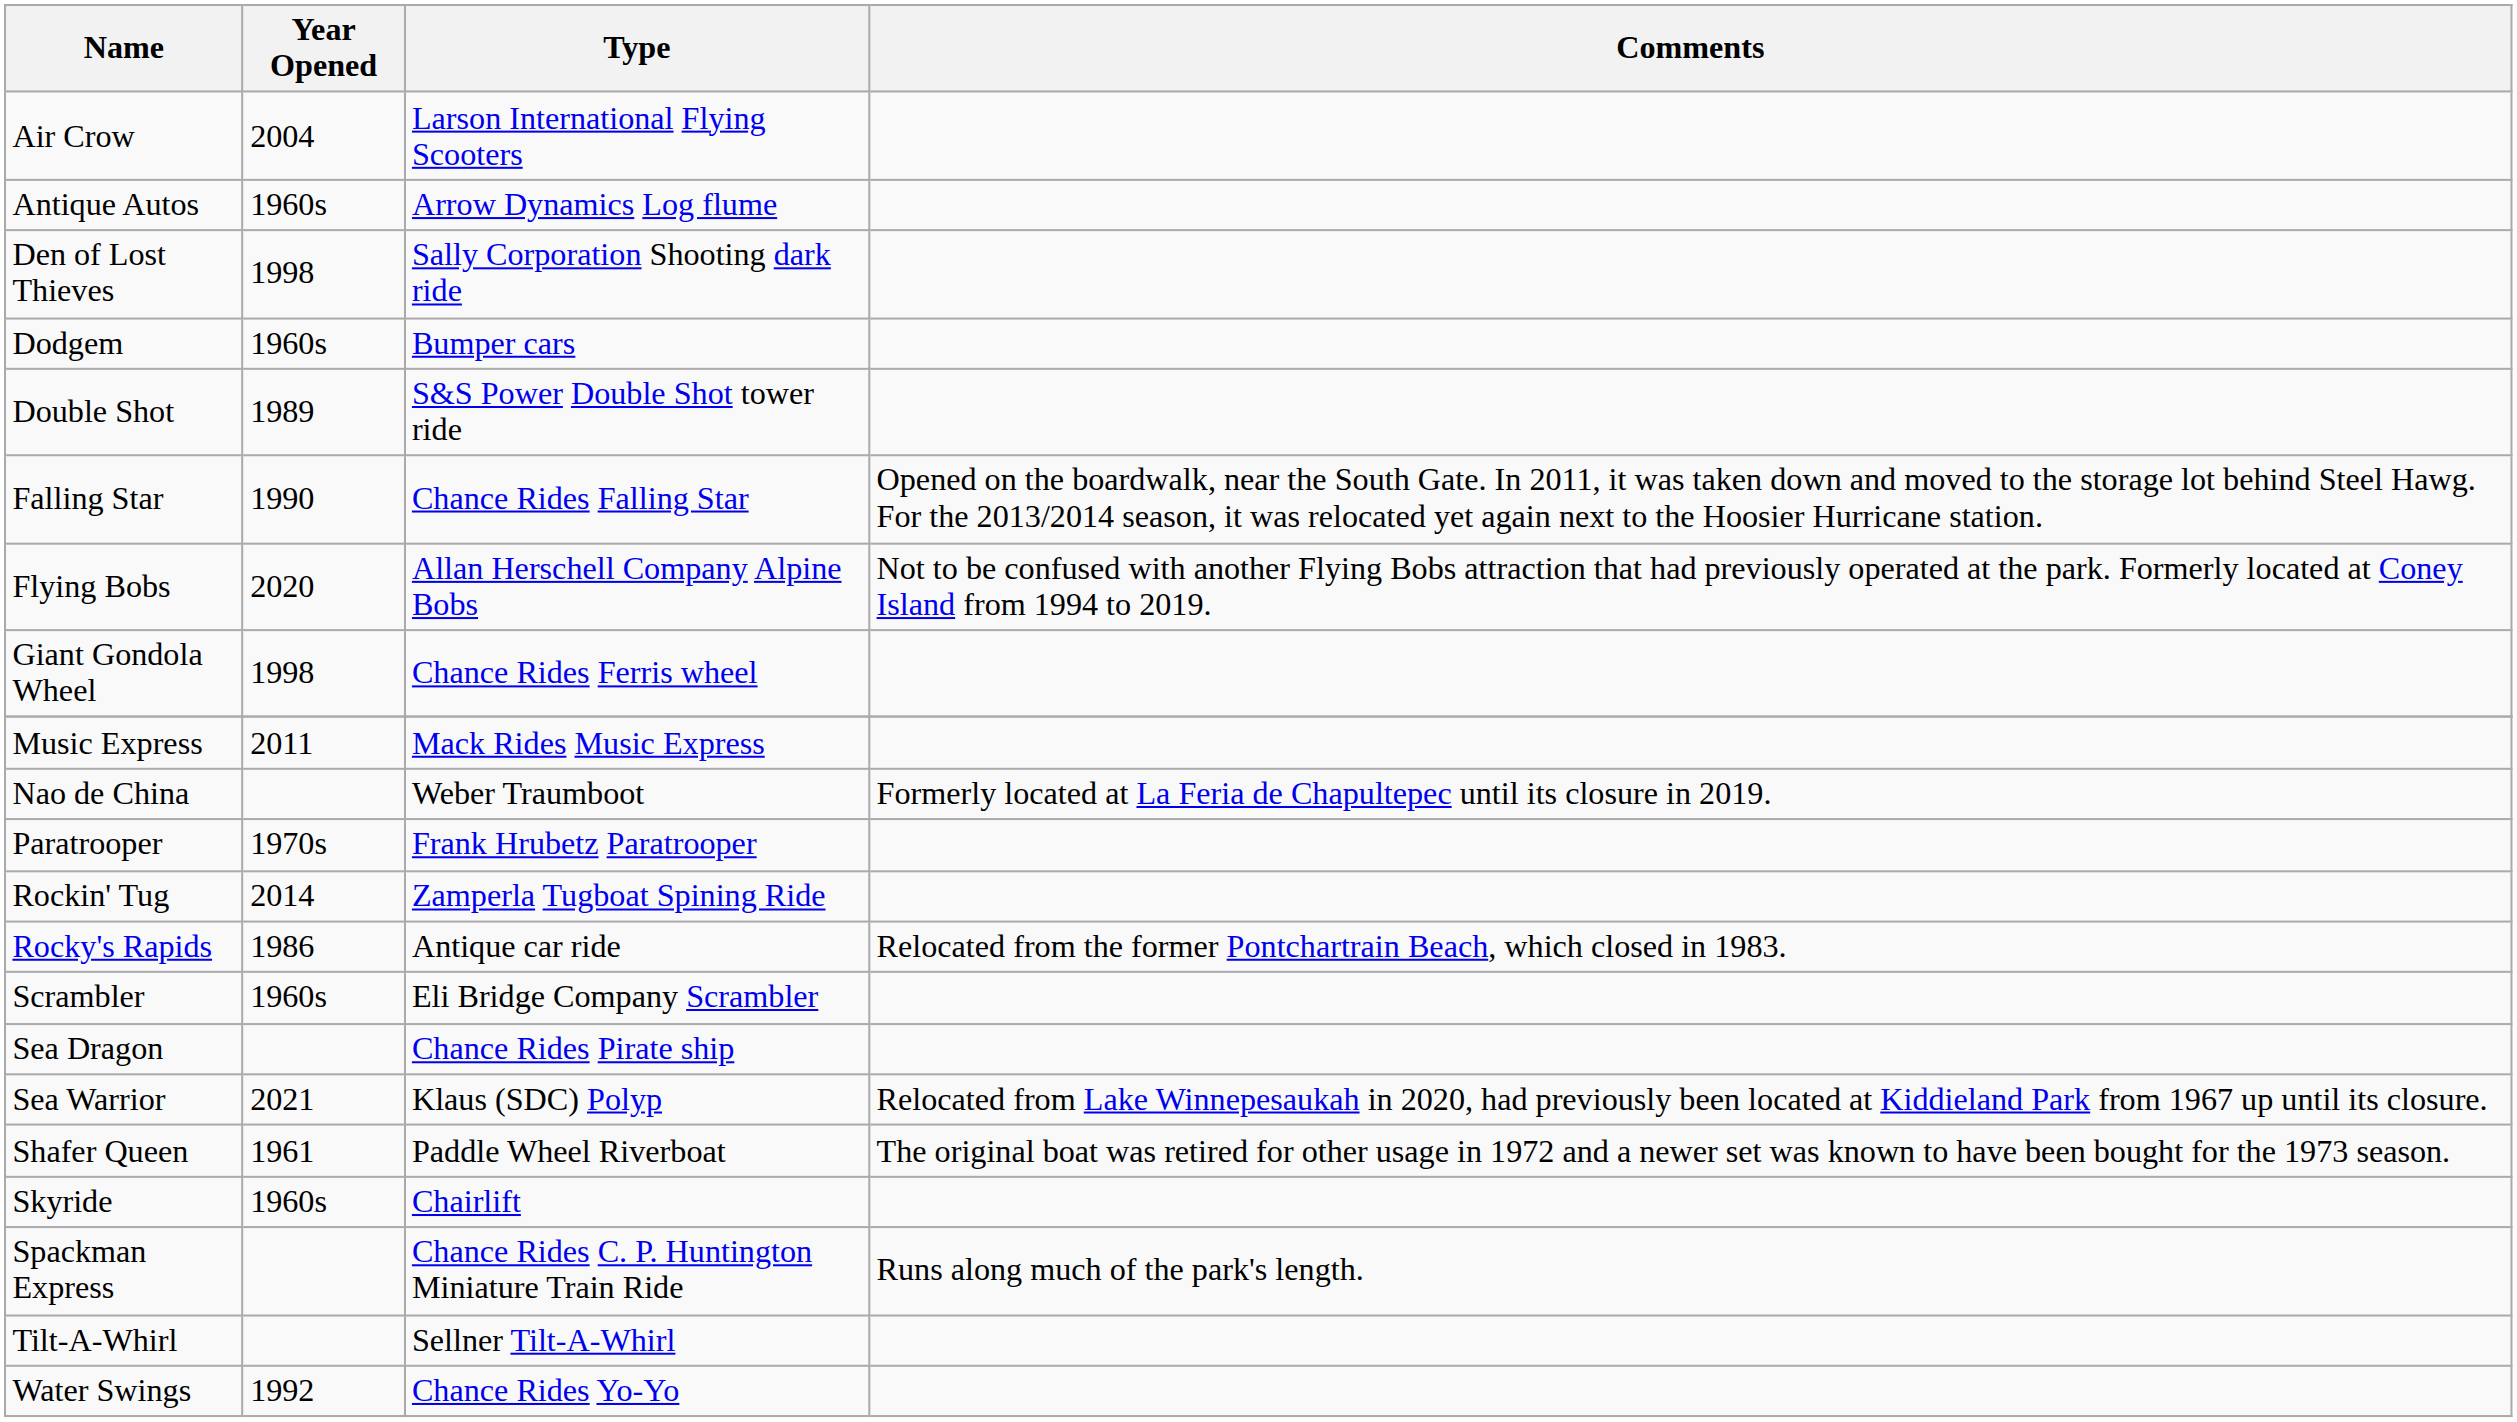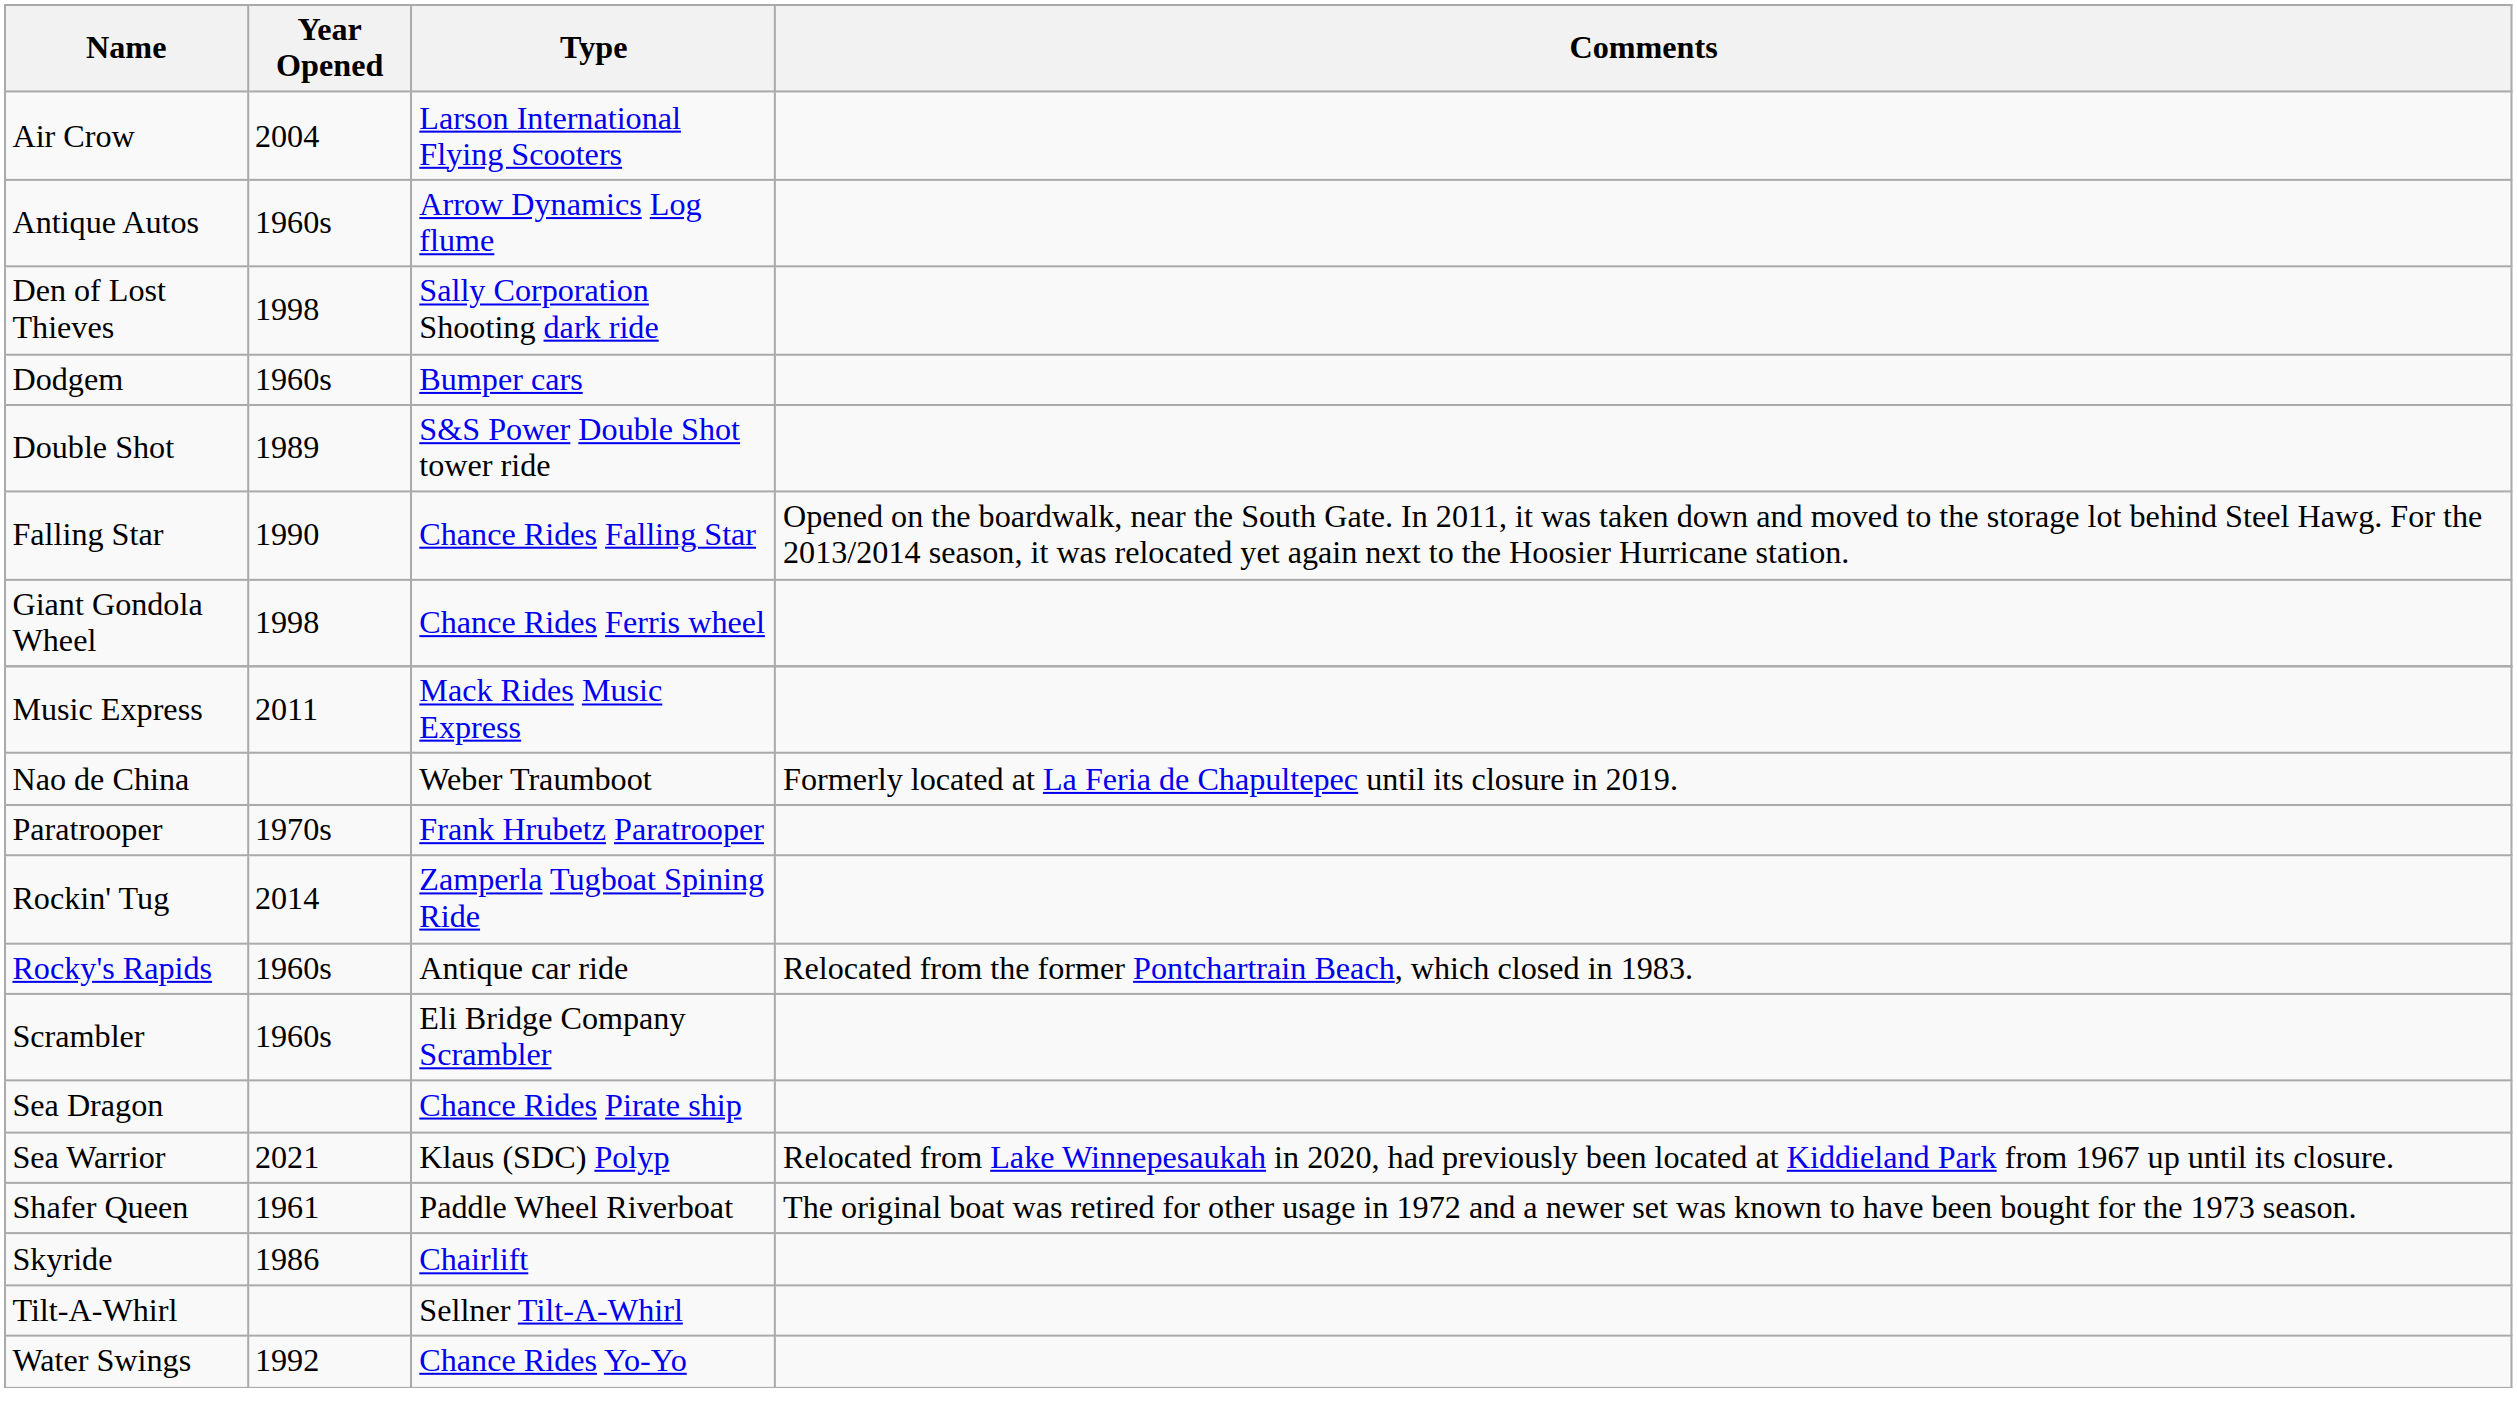 <table class="wikitable sortable">
 <tr>
 <th>Name</th>
 <th>Year Opened</th>
 <th>Type</th>
 <th>Comments</th>
 </tr>
 <tr>
 <td>Air Crow</td>
 <td>2004</td>
 <td><a href='#'>Larson International</a> <a href='#'>Flying Scooters</a></td>
 <td></td>
 </tr>
 <tr>
 <td>Antique Autos</td>
 <td>1960s</td>
 <td><a href='#'>Arrow Dynamics</a> <a href='#'>Log flume</a></td>
 <td></td>
 </tr>
 <tr>
 <td>Den of Lost Thieves</td>
 <td>1998</td>
 <td><a href='#'>Sally Corporation</a> Shooting <a href='#'>dark ride</a></td>
 <td></td>
 </tr>
 <tr>
 <td>Dodgem</td>
 <td>1960s</td>
 <td><a href='#'>Bumper cars</a></td>
 <td></td>
 </tr>
 <tr>
 <td>Double Shot</td>
 <td>1989</td>
 <td><a href='#'>S&S Power</a> <a href='#'>Double Shot</a> tower ride</td>
 <td></td>
 </tr>
 <tr>
 <td>Falling Star</td>
 <td>1990</td>
 <td><a href='#'>Chance Rides</a> <a href='#'>Falling Star</a></td>
 <td>Opened on the boardwalk, near the South Gate. In 2011, it was taken down and moved to the storage lot behind Steel Hawg. For the 2013/2014 season, it was relocated yet again next to the Hoosier Hurricane station.</td>
 </tr>
 <tr>
-<td>Flying Bobs</td>
-<td>2020</td>
-<td><a href='#'>Allan Herschell Company</a> <a href='#'>Alpine Bobs</a></td>
-<td>Not to be confused with another Flying Bobs attraction that had previously operated at the park. Formerly located at <a href='#'>Coney Island</a> from 1994 to 2019.</td>
-</tr>
-<tr>
 <td>Giant Gondola Wheel</td>
 <td>1998</td>
 <td><a href='#'>Chance Rides</a> <a href='#'>Ferris wheel</a></td>
 <td></td>
 </tr>
 <tr>
 </tr>
 <tr>
 <td>Music Express</td>
 <td>2011</td>
 <td><a href='#'>Mack Rides</a> <a href='#'>Music Express</a></td>
 <td></td>
 </tr>
 <tr>
 <td>Nao de China</td>
 <td></td>
 <td>Weber Traumboot</td>
 <td>Formerly located at <a href='#'>La Feria de Chapultepec</a> until its closure in 2019.</td>
 </tr>
 <tr>
 <td>Paratrooper</td>
 <td>1970s</td>
 <td><a href='#'>Frank Hrubetz</a> <a href='#'>Paratrooper</a></td>
 <td></td>
 </tr>
 <tr>
 <td>Rockin' Tug</td>
 <td>2014</td>
 <td><a href='#'>Zamperla</a> <a href='#'>Tugboat Spining Ride</a></td>
 <td></td>
 </tr>
 <tr>
 <td><a href='#'>Rocky's Rapids</a></td>
-<td>1986</td>
+<td>1960s</td>
 <td>Antique car ride</td>
 <td>Relocated from the former <a href='#'>Pontchartrain Beach</a>, which closed in 1983.</td>
 </tr>
 <tr>
 <td>Scrambler</td>
 <td>1960s</td>
 <td>Eli Bridge Company <a href='#'>Scrambler</a></td>
 <td></td>
 </tr>
 <tr>
 <td>Sea Dragon</td>
 <td></td>
 <td><a href='#'>Chance Rides</a> <a href='#'>Pirate ship</a></td>
 <td></td>
 </tr>
 <tr>
 <td>Sea Warrior</td>
 <td>2021</td>
 <td>Klaus (SDC) <a href='#'>Polyp</a></td>
 <td>Relocated from <a href='#'>Lake Winnepesaukah</a> in 2020, had previously been located at <a href='#'>Kiddieland Park</a> from 1967 up until its closure.</td>
 </tr>
 <tr>
 <td>Shafer Queen</td>
 <td>1961</td>
 <td>Paddle Wheel Riverboat</td>
 <td>The original boat was retired for other usage in 1972 and a newer set was known to have been bought for the 1973 season.</td>
 </tr>
 <tr>
 <td>Skyride</td>
-<td>1960s</td>
+<td>1986</td>
 <td><a href='#'>Chairlift</a></td>
 <td></td>
-</tr>
-<tr>
-<td>Spackman Express</td>
-<td></td>
-<td><a href='#'>Chance Rides</a> <a href='#'>C. P. Huntington</a> Miniature Train Ride</td>
-<td>Runs along much of the park's length.</td>
 </tr>
 <tr>
 <td>Tilt-A-Whirl</td>
 <td></td>
 <td>Sellner <a href='#'>Tilt-A-Whirl</a></td>
 <td></td>
 </tr>
 <tr>
 <td>Water Swings</td>
 <td>1992</td>
 <td><a href='#'>Chance Rides</a> <a href='#'>Yo-Yo</a></td>
 <td></td>
 </tr>
 </table>
